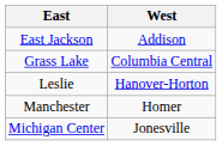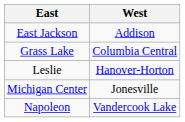 <table class="wikitable">
 <tr>
 <th>East</th>
 <th>West</th>
 </tr>
 <tr>
 <td style="text-align:center;"><a href='#'>East Jackson</a></td>
 <td style="text-align:center;"><a href='#'>Addison</a></td>
 </tr>
 <tr>
 <td style="text-align:center;"><a href='#'>Grass Lake</a></td>
 <td style="text-align:center;"><a href='#'>Columbia Central</a></td>
 </tr>
 <tr>
 <td style="text-align:center;">Leslie</td>
 <td style="text-align:center;"><a href='#'>Hanover-Horton</a></td>
 </tr>
 <tr>
-<td style="text-align:center;">Manchester</td>
-<td style="text-align:center;">Homer</td>
-</tr>
-<tr>
 <td style="text-align:center;"><a href='#'>Michigan Center</a></td>
 <td style="text-align:center;">Jonesville</td>
 </tr>
+<tr>
+<td style="text-align:center;"><a href='#'>Napoleon</a></td>
+<td style="text-align:center;"><a href='#'>Vandercook Lake</a></td>
+</tr>
 </table>
